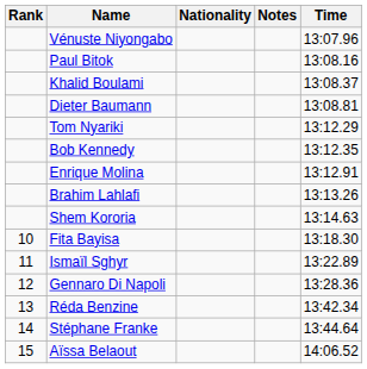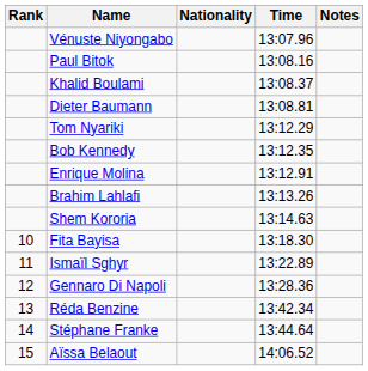 <table class="wikitable sortable" style="text-align:center">
 <tr>
 <th>Rank</th>
 <th>Name</th>
 <th>Nationality</th>
+<th>Time</th>
 <th>Notes</th>
-<th>Time</th>
 </tr>
 <tr>
 <td></td>
 <td align=left><a href='#'>Vénuste Niyongabo</a></td>
 <td align=left></td>
+<td>13:07.96</td>
 <td></td>
-<td>13:07.96</td>
 </tr>
 <tr>
 <td></td>
 <td align=left><a href='#'>Paul Bitok</a></td>
 <td align=left></td>
+<td>13:08.16</td>
 <td></td>
-<td>13:08.16</td>
 </tr>
 <tr>
 <td></td>
 <td align=left><a href='#'>Khalid Boulami</a></td>
 <td align=left></td>
+<td>13:08.37</td>
 <td></td>
-<td>13:08.37</td>
 </tr>
 <tr>
 <td></td>
 <td align=left><a href='#'>Dieter Baumann</a></td>
 <td align=left></td>
+<td>13:08.81</td>
 <td></td>
-<td>13:08.81</td>
 </tr>
 <tr>
 <td></td>
 <td align=left><a href='#'>Tom Nyariki</a></td>
 <td align=left></td>
+<td>13:12.29</td>
 <td></td>
-<td>13:12.29</td>
 </tr>
 <tr>
 <td></td>
 <td align=left><a href='#'>Bob Kennedy</a></td>
 <td align=left></td>
+<td>13:12.35</td>
 <td></td>
-<td>13:12.35</td>
 </tr>
 <tr>
 <td></td>
 <td align=left><a href='#'>Enrique Molina</a></td>
 <td align=left></td>
+<td>13:12.91</td>
 <td></td>
-<td>13:12.91</td>
 </tr>
 <tr>
 <td></td>
 <td align=left><a href='#'>Brahim Lahlafi</a></td>
 <td align=left></td>
+<td>13:13.26</td>
 <td></td>
-<td>13:13.26</td>
 </tr>
 <tr>
 <td></td>
 <td align=left><a href='#'>Shem Kororia</a></td>
 <td align=left></td>
+<td>13:14.63</td>
 <td></td>
-<td>13:14.63</td>
 </tr>
 <tr>
 <td>10</td>
 <td align=left><a href='#'>Fita Bayisa</a></td>
 <td align=left></td>
+<td>13:18.30</td>
 <td></td>
-<td>13:18.30</td>
 </tr>
 <tr>
 <td>11</td>
 <td align=left><a href='#'>Ismaïl Sghyr</a></td>
 <td align=left></td>
+<td>13:22.89</td>
 <td></td>
-<td>13:22.89</td>
 </tr>
 <tr>
 <td>12</td>
 <td align=left><a href='#'>Gennaro Di Napoli</a></td>
 <td align=left></td>
+<td>13:28.36</td>
 <td></td>
-<td>13:28.36</td>
 </tr>
 <tr>
 <td>13</td>
 <td align=left><a href='#'>Réda Benzine</a></td>
 <td align=left></td>
+<td>13:42.34</td>
 <td></td>
-<td>13:42.34</td>
 </tr>
 <tr>
 <td>14</td>
 <td align=left><a href='#'>Stéphane Franke</a></td>
 <td align=left></td>
+<td>13:44.64</td>
 <td></td>
-<td>13:44.64</td>
 </tr>
 <tr>
 <td>15</td>
 <td align=left><a href='#'>Aïssa Belaout</a></td>
 <td align=left></td>
+<td>14:06.52</td>
 <td></td>
-<td>14:06.52</td>
 </tr>
 </table>
